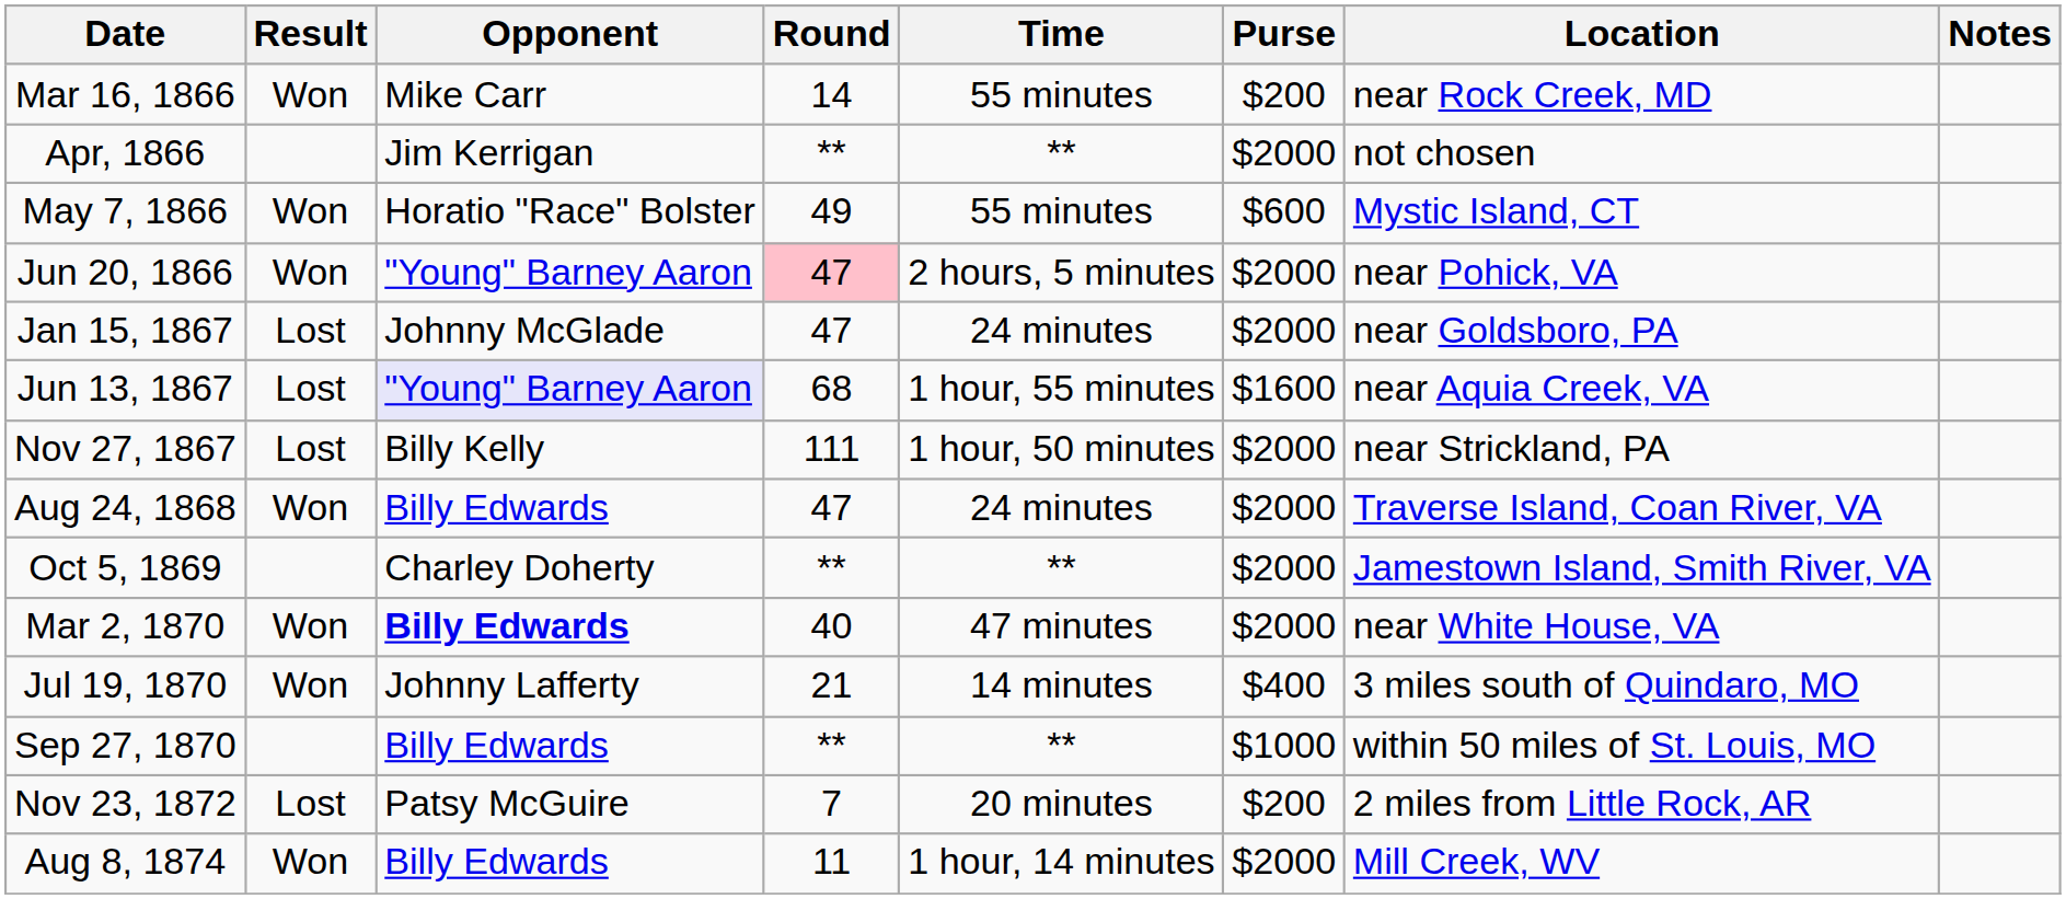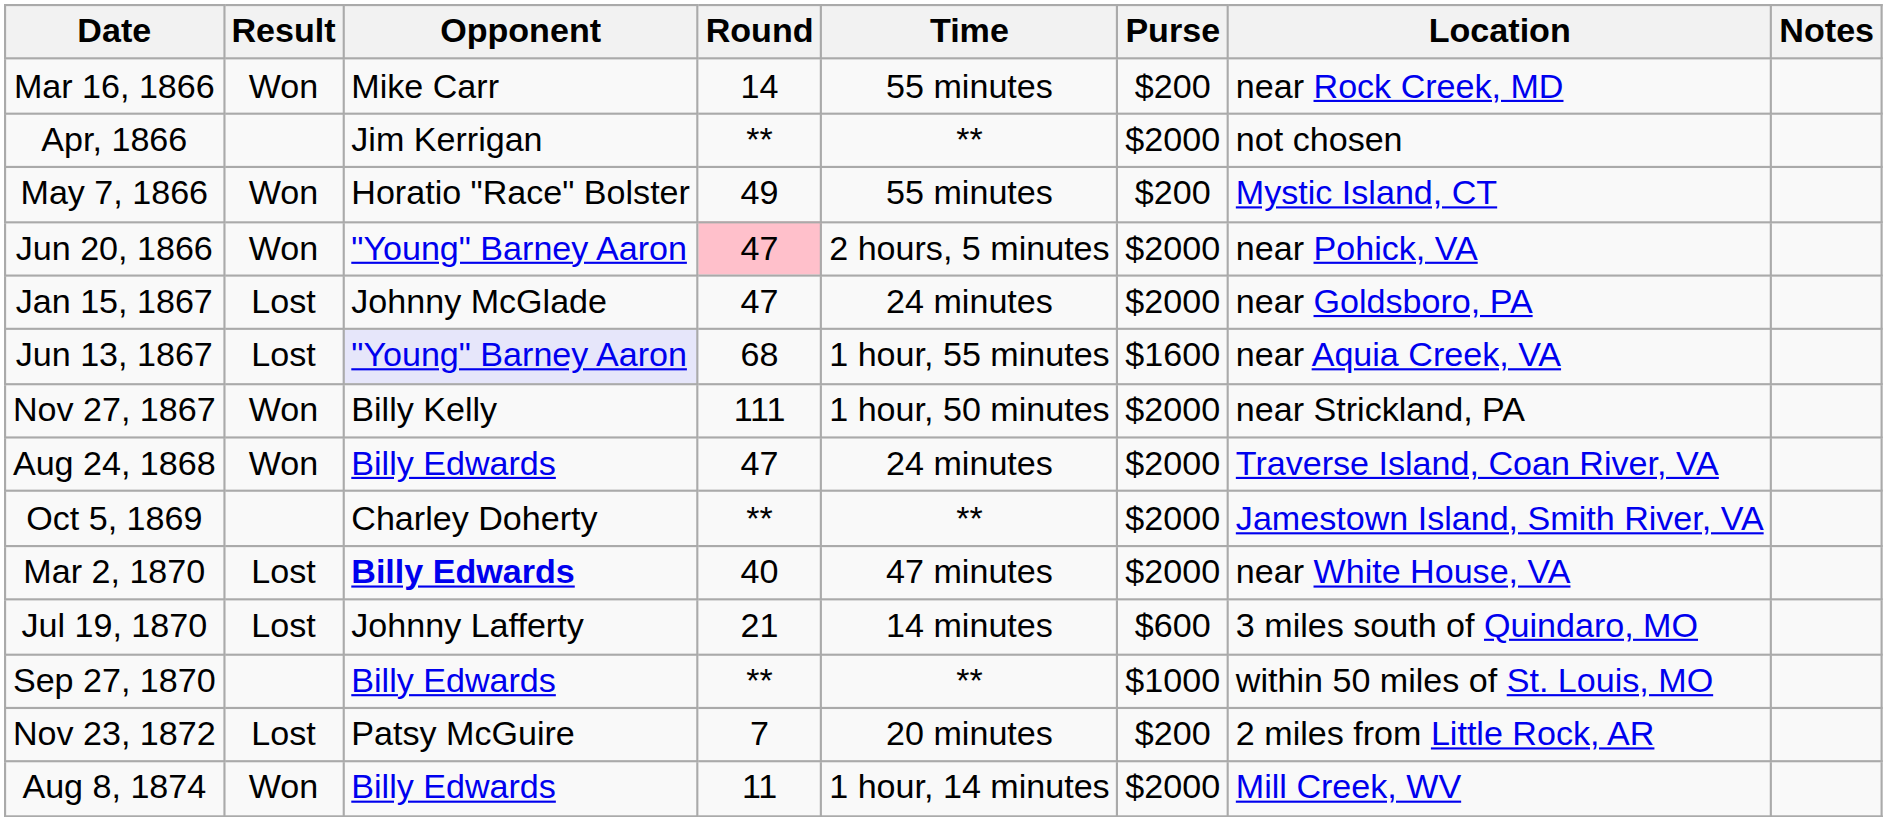 <table class="wikitable" style="text-align:center">
 <tr>
 <th>Date</th>
 <th>Result</th>
 <th>Opponent</th>
 <th>Round</th>
 <th>Time</th>
 <th>Purse</th>
 <th>Location</th>
 <th>Notes</th>
 </tr>
 <tr>
 <td>Mar 16, 1866</td>
 <td>Won</td>
 <td style="text-align:left;">Mike Carr</td>
 <td>14</td>
 <td>55 minutes</td>
 <td>$200</td>
 <td style="text-align:left;">near <a href='#'>Rock Creek, MD</a></td>
 <td style="text-align:left;"></td>
 </tr>
 <tr>
 <td>Apr, 1866</td>
 <td></td>
 <td style="text-align:left;">Jim Kerrigan</td>
 <td>**</td>
 <td>**</td>
 <td>$2000</td>
 <td style="text-align:left;">not chosen</td>
 <td style="text-align:left;"></td>
 </tr>
 <tr>
 <td>May 7, 1866</td>
 <td>Won</td>
 <td style="text-align:left;">Horatio "Race" Bolster</td>
 <td>49</td>
 <td>55 minutes</td>
-<td>$600</td>
+<td>$200</td>
 <td style="text-align:left;"><a href='#'>Mystic Island, CT</a></td>
 <td style="text-align:left;"></td>
 </tr>
 <tr>
 <td>Jun 20, 1866</td>
 <td>Won</td>
 <td style="text-align:left;"><a href='#'>"Young" Barney Aaron</a></td>
 <td style="background: pink;">47</td>
 <td>2 hours, 5 minutes</td>
 <td>$2000</td>
 <td style="text-align:left;">near <a href='#'>Pohick, VA</a></td>
 <td style="text-align:left;"></td>
 </tr>
 <tr>
 <td>Jan 15, 1867</td>
 <td>Lost</td>
 <td style="text-align:left;">Johnny McGlade</td>
 <td>47</td>
 <td>24 minutes</td>
 <td>$2000</td>
 <td style="text-align:left;">near <a href='#'>Goldsboro, PA</a></td>
 <td style="text-align:left;"></td>
 </tr>
 <tr>
 <td>Jun 13, 1867</td>
 <td>Lost</td>
 <td style="background: lavender; text-align:left;"><a href='#'>"Young" Barney Aaron</a></td>
 <td>68</td>
 <td>1 hour, 55 minutes</td>
 <td>$1600</td>
 <td style="text-align:left;">near <a href='#'>Aquia Creek, VA</a></td>
 <td style="text-align:left;"></td>
 </tr>
 <tr>
 <td>Nov 27, 1867</td>
-<td>Lost</td>
+<td>Won</td>
 <td style="text-align:left;">Billy Kelly</td>
 <td>111</td>
 <td>1 hour, 50 minutes</td>
 <td>$2000</td>
 <td style="text-align:left;">near Strickland, PA</td>
 <td style="text-align:left;"></td>
 </tr>
 <tr>
 <td>Aug 24, 1868</td>
 <td>Won</td>
 <td style="text-align:left;"><a href='#'>Billy Edwards</a></td>
 <td>47</td>
 <td>24 minutes</td>
 <td>$2000</td>
 <td style="text-align:left;"><a href='#'>Traverse Island, Coan River, VA</a></td>
 <td style="text-align:left;"></td>
 </tr>
 <tr>
 <td>Oct 5, 1869</td>
 <td></td>
 <td style="text-align:left;">Charley Doherty</td>
 <td>**</td>
 <td>**</td>
 <td>$2000</td>
 <td style="text-align:left;"><a href='#'>Jamestown Island, Smith River, VA</a></td>
 <td style="text-align:left;"></td>
 </tr>
 <tr>
 <td>Mar 2, 1870</td>
-<td>Won</td>
+<td>Lost</td>
 <td style="text-align:left;"><strong><a href='#'>Billy Edwards</a></strong></td>
 <td>40</td>
 <td>47 minutes</td>
 <td>$2000</td>
 <td style="text-align:left;">near <a href='#'>White House, VA</a></td>
 <td style="text-align:left;"></td>
 </tr>
 <tr>
 <td>Jul 19, 1870</td>
-<td>Won</td>
+<td>Lost</td>
 <td style="text-align:left;">Johnny Lafferty</td>
 <td>21</td>
 <td>14 minutes</td>
-<td>$400</td>
+<td>$600</td>
 <td style="text-align:left;">3 miles south of <a href='#'>Quindaro, MO</a></td>
 <td></td>
 </tr>
 <tr>
 <td>Sep 27, 1870</td>
 <td></td>
 <td style="text-align:left;"><a href='#'>Billy Edwards</a></td>
 <td>**</td>
 <td>**</td>
 <td>$1000</td>
 <td style="text-align:left;">within 50 miles of <a href='#'>St. Louis, MO</a></td>
 <td style="text-align:left;"></td>
 </tr>
 <tr>
 <td>Nov 23, 1872</td>
 <td>Lost</td>
 <td style="text-align:left;">Patsy McGuire</td>
 <td>7</td>
 <td>20 minutes</td>
 <td>$200</td>
 <td style="text-align:left;">2 miles from <a href='#'>Little Rock, AR</a></td>
 <td style="text-align:left;"></td>
 </tr>
 <tr>
 <td>Aug 8, 1874</td>
 <td>Won</td>
 <td style="text-align:left;"><a href='#'>Billy Edwards</a></td>
 <td>11</td>
 <td>1 hour, 14 minutes</td>
 <td>$2000</td>
 <td style="text-align:left;"><a href='#'>Mill Creek, WV</a></td>
 <td style="text-align:left;"></td>
 </tr>
 <tr>
 </tr>
 </table>
